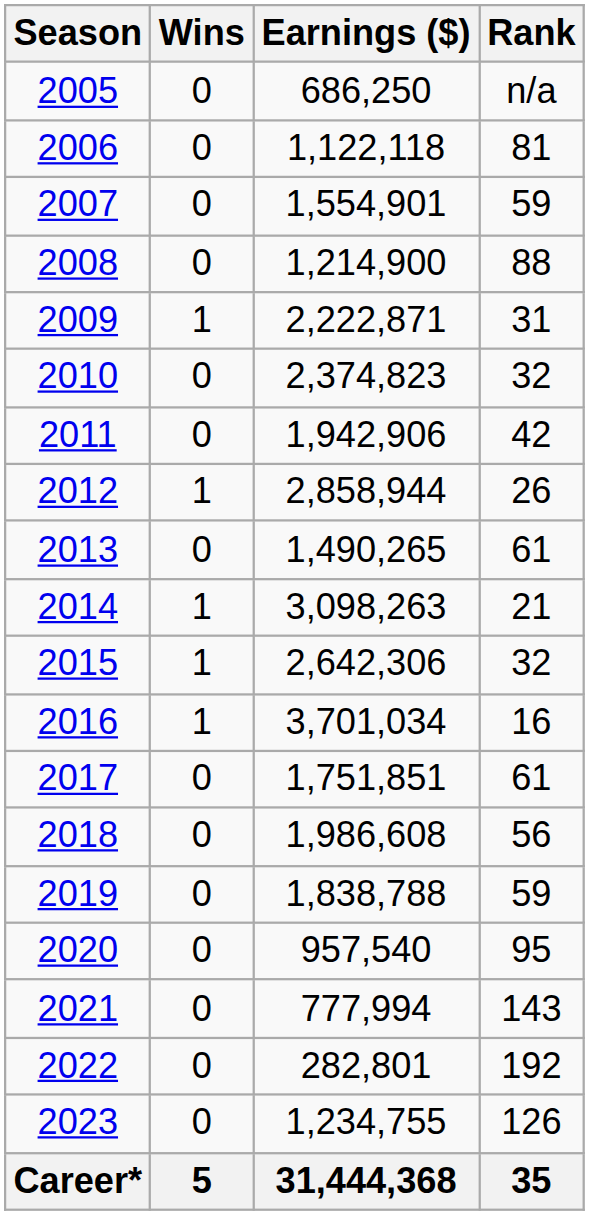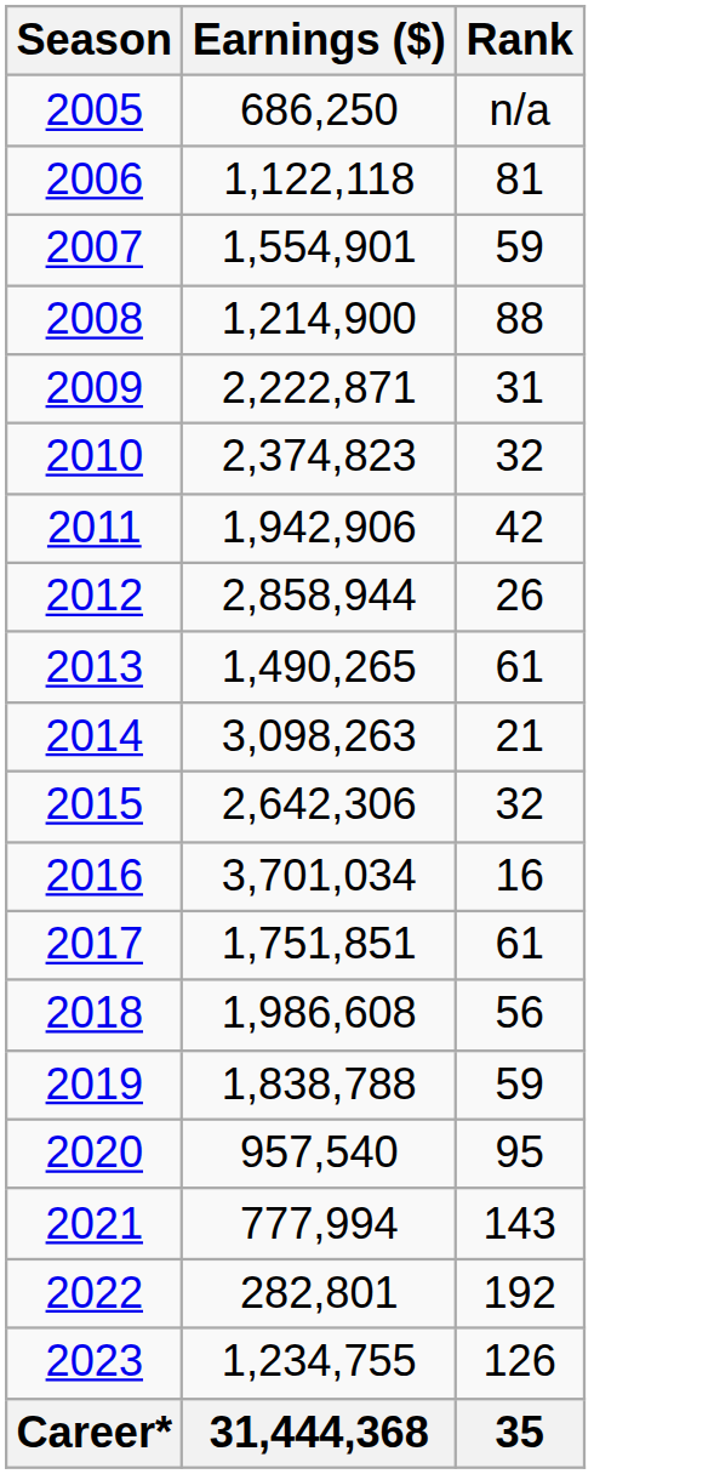 <table class="wikitable" style="text-align:center">
 <tr>
 <th>Season</th>
-<th>Wins</th>
 <th>Earnings ($)</th>
 <th>Rank</th>
 </tr>
 <tr>
 <td><a href='#'>2005</a></td>
-<td>0</td>
 <td>686,250</td>
 <td>n/a</td>
 </tr>
 <tr>
 <td><a href='#'>2006</a></td>
-<td>0</td>
 <td>1,122,118</td>
 <td>81</td>
 </tr>
 <tr>
 <td><a href='#'>2007</a></td>
-<td>0</td>
 <td>1,554,901</td>
 <td>59</td>
 </tr>
 <tr>
 <td><a href='#'>2008</a></td>
-<td>0</td>
 <td>1,214,900</td>
 <td>88</td>
 </tr>
 <tr>
 <td><a href='#'>2009</a></td>
-<td>1</td>
 <td>2,222,871</td>
 <td>31</td>
 </tr>
 <tr>
 <td><a href='#'>2010</a></td>
-<td>0</td>
 <td>2,374,823</td>
 <td>32</td>
 </tr>
 <tr>
 <td><a href='#'>2011</a></td>
-<td>0</td>
 <td>1,942,906</td>
 <td>42</td>
 </tr>
 <tr>
 <td><a href='#'>2012</a></td>
-<td>1</td>
 <td>2,858,944</td>
 <td>26</td>
 </tr>
 <tr>
 <td><a href='#'>2013</a></td>
-<td>0</td>
 <td>1,490,265</td>
 <td>61</td>
 </tr>
 <tr>
 <td><a href='#'>2014</a></td>
-<td>1</td>
 <td>3,098,263</td>
 <td>21</td>
 </tr>
 <tr>
 <td><a href='#'>2015</a></td>
-<td>1</td>
 <td>2,642,306</td>
 <td>32</td>
 </tr>
 <tr>
 <td><a href='#'>2016</a></td>
-<td>1</td>
 <td>3,701,034</td>
 <td>16</td>
 </tr>
 <tr>
 <td><a href='#'>2017</a></td>
-<td>0</td>
 <td>1,751,851</td>
 <td>61</td>
 </tr>
 <tr>
 <td><a href='#'>2018</a></td>
-<td>0</td>
 <td>1,986,608</td>
 <td>56</td>
 </tr>
 <tr>
 <td><a href='#'>2019</a></td>
-<td>0</td>
 <td>1,838,788</td>
 <td>59</td>
 </tr>
 <tr>
 <td><a href='#'>2020</a></td>
-<td>0</td>
 <td>957,540</td>
 <td>95</td>
 </tr>
 <tr>
 <td><a href='#'>2021</a></td>
-<td>0</td>
 <td>777,994</td>
 <td>143</td>
 </tr>
 <tr>
 <td><a href='#'>2022</a></td>
-<td>0</td>
 <td>282,801</td>
 <td>192</td>
 </tr>
 <tr>
 <td><a href='#'>2023</a></td>
-<td>0</td>
 <td>1,234,755</td>
 <td>126</td>
 </tr>
 <tr>
 <th>Career*</th>
-<th>5</th>
 <th>31,444,368</th>
 <th>35</th>
 </tr>
 </table>
